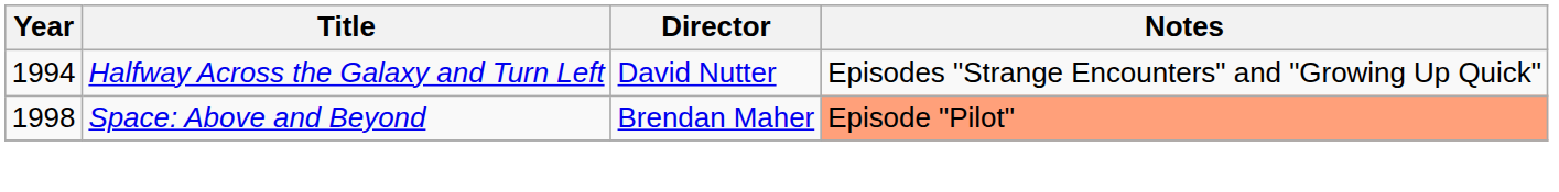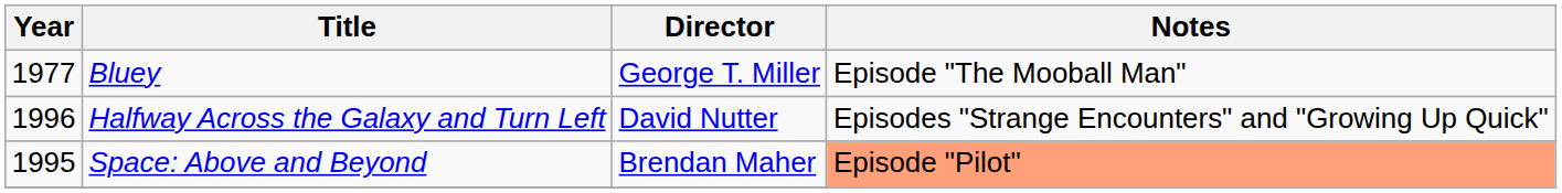 <table class="wikitable">
 <tr>
 <th>Year</th>
 <th>Title</th>
 <th>Director</th>
 <th>Notes</th>
 </tr>
 <tr>
-<td>1994</td>
+<td>1977</td>
+<td><em><a href='#'>Bluey</a></em></td>
+<td><a href='#'>George T. Miller</a></td>
+<td>Episode "The Mooball Man"</td>
+</tr>
+<tr>
+<td>1996</td>
 <td><em><a href='#'>Halfway Across the Galaxy and Turn Left</a></em></td>
 <td><a href='#'>David Nutter</a></td>
 <td>Episodes "Strange Encounters" and "Growing Up Quick"</td>
 </tr>
 <tr>
-<td>1998</td>
+<td>1995</td>
 <td><em><a href='#'>Space: Above and Beyond</a></em></td>
 <td><a href='#'>Brendan Maher</a></td>
 <td style="background: lightsalmon;">Episode "Pilot"</td>
 </tr>
 <tr>
 </tr>
 </table>
